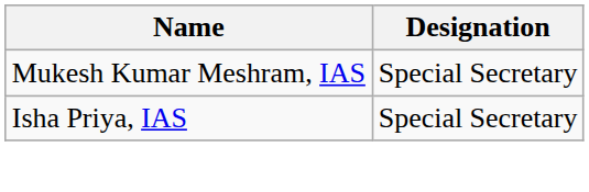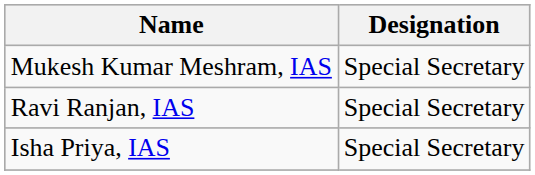 <table class="wikitable">
 <tr>
 <th>Name</th>
 <th>Designation</th>
 </tr>
 <tr>
 <td>Mukesh Kumar Meshram, <a href='#'>IAS</a></td>
 <td>Special Secretary</td>
 </tr>
 <tr>
+<td>Ravi Ranjan, <a href='#'>IAS</a></td>
+<td>Special Secretary</td>
+</tr>
+<tr>
 <td>Isha Priya, <a href='#'>IAS</a></td>
 <td>Special Secretary</td>
 </tr>
 </table>
